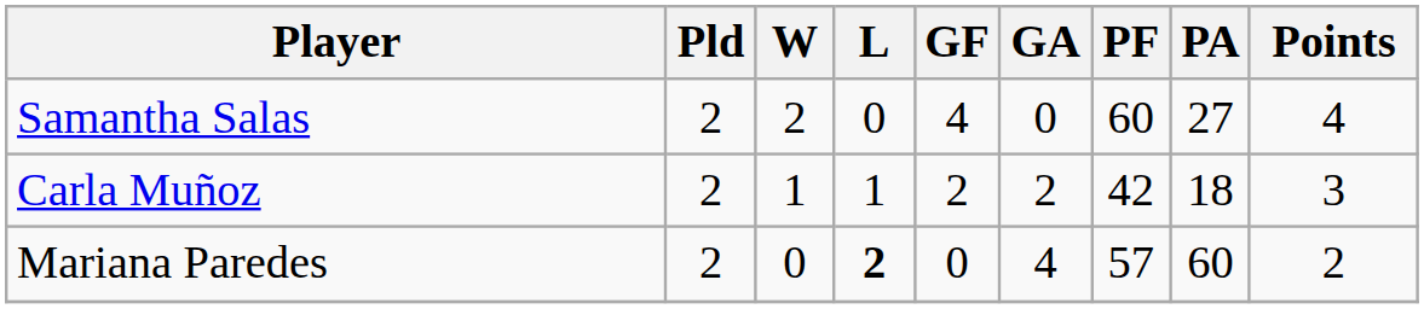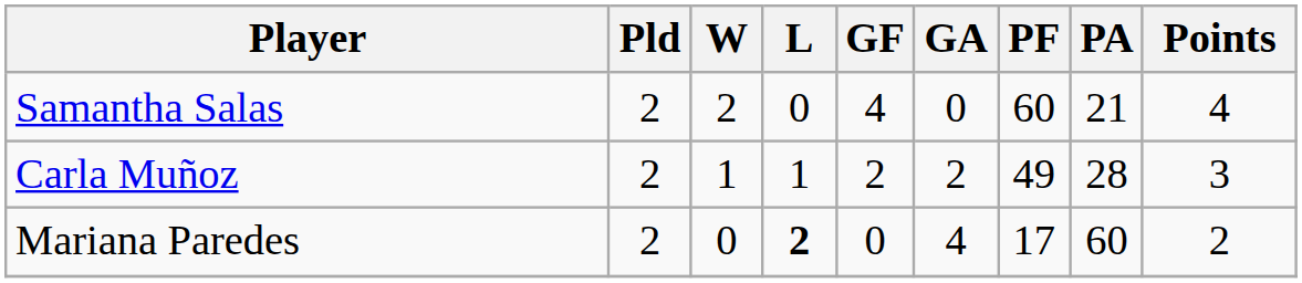 <table class=wikitable style="text-align:center">
 <tr>
 <th width=220>Player</th>
 <th width=20>Pld</th>
 <th width=20>W</th>
 <th width=20>L</th>
 <th width=20>GF</th>
 <th width=20>GA</th>
 <th width=20>PF</th>
 <th width=20>PA</th>
 <th width=50>Points</th>
 </tr>
 <tr>
 <td align=left> <a href='#'>Samantha Salas</a></td>
 <td>2</td>
 <td>2</td>
 <td>0</td>
 <td>4</td>
 <td>0</td>
 <td>60</td>
-<td>27</td>
+<td>21</td>
 <td>4</td>
 </tr>
 <tr>
 <td align=left> <a href='#'>Carla Muñoz</a></td>
 <td>2</td>
 <td>1</td>
 <td>1</td>
 <td>2</td>
 <td>2</td>
-<td>42</td>
-<td>18</td>
+<td>49</td>
+<td>28</td>
 <td>3</td>
 </tr>
 <tr>
 <td align=left> Mariana Paredes</td>
 <td>2</td>
 <td>0</td>
 <td><strong>2</strong></td>
 <td>0</td>
 <td>4</td>
-<td>57</td>
+<td>17</td>
 <td>60</td>
 <td>2</td>
 </tr>
 <tr>
 </tr>
 </table>
